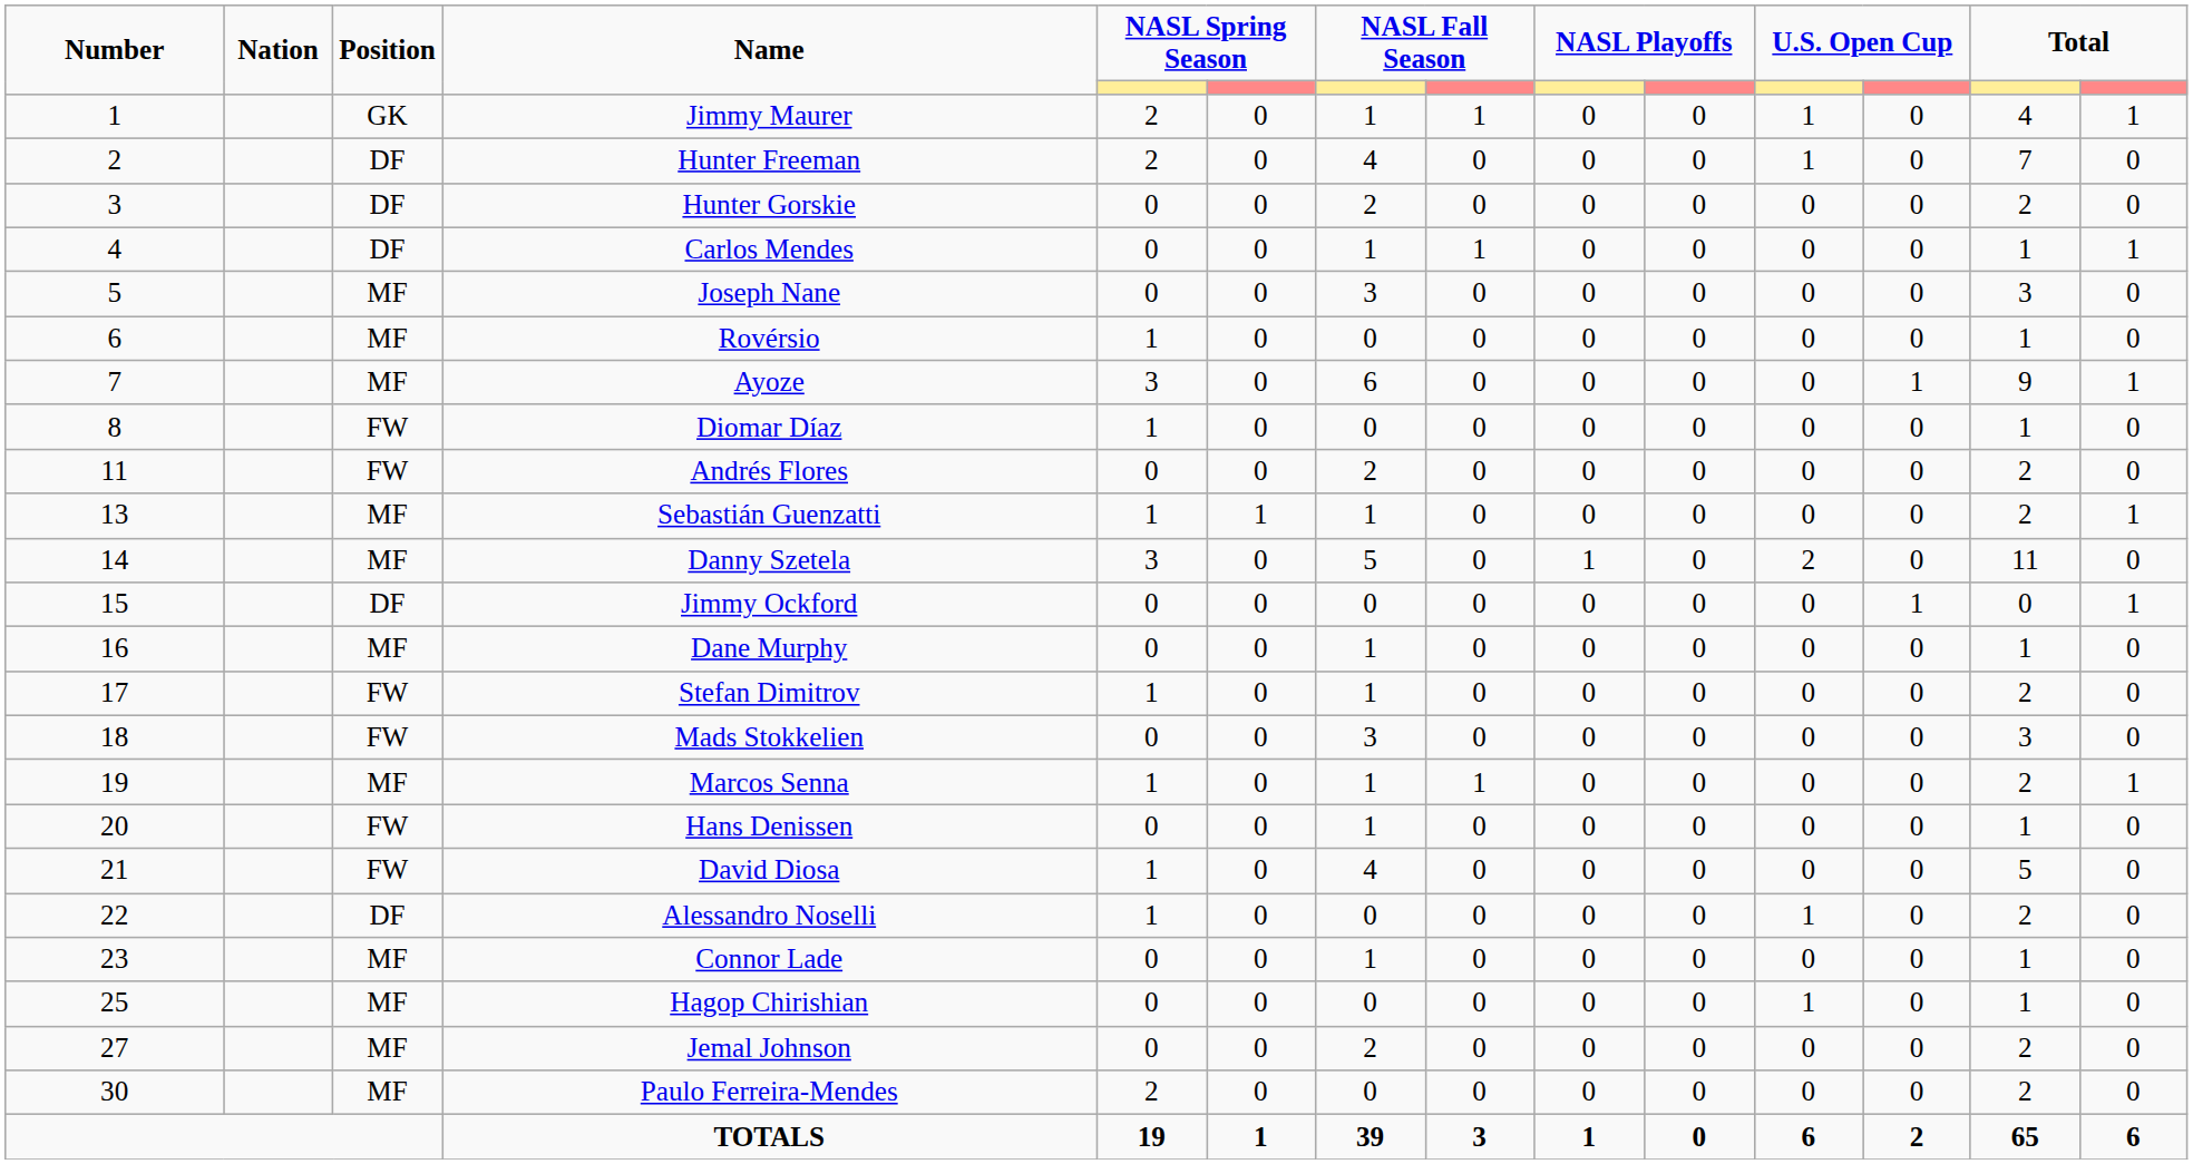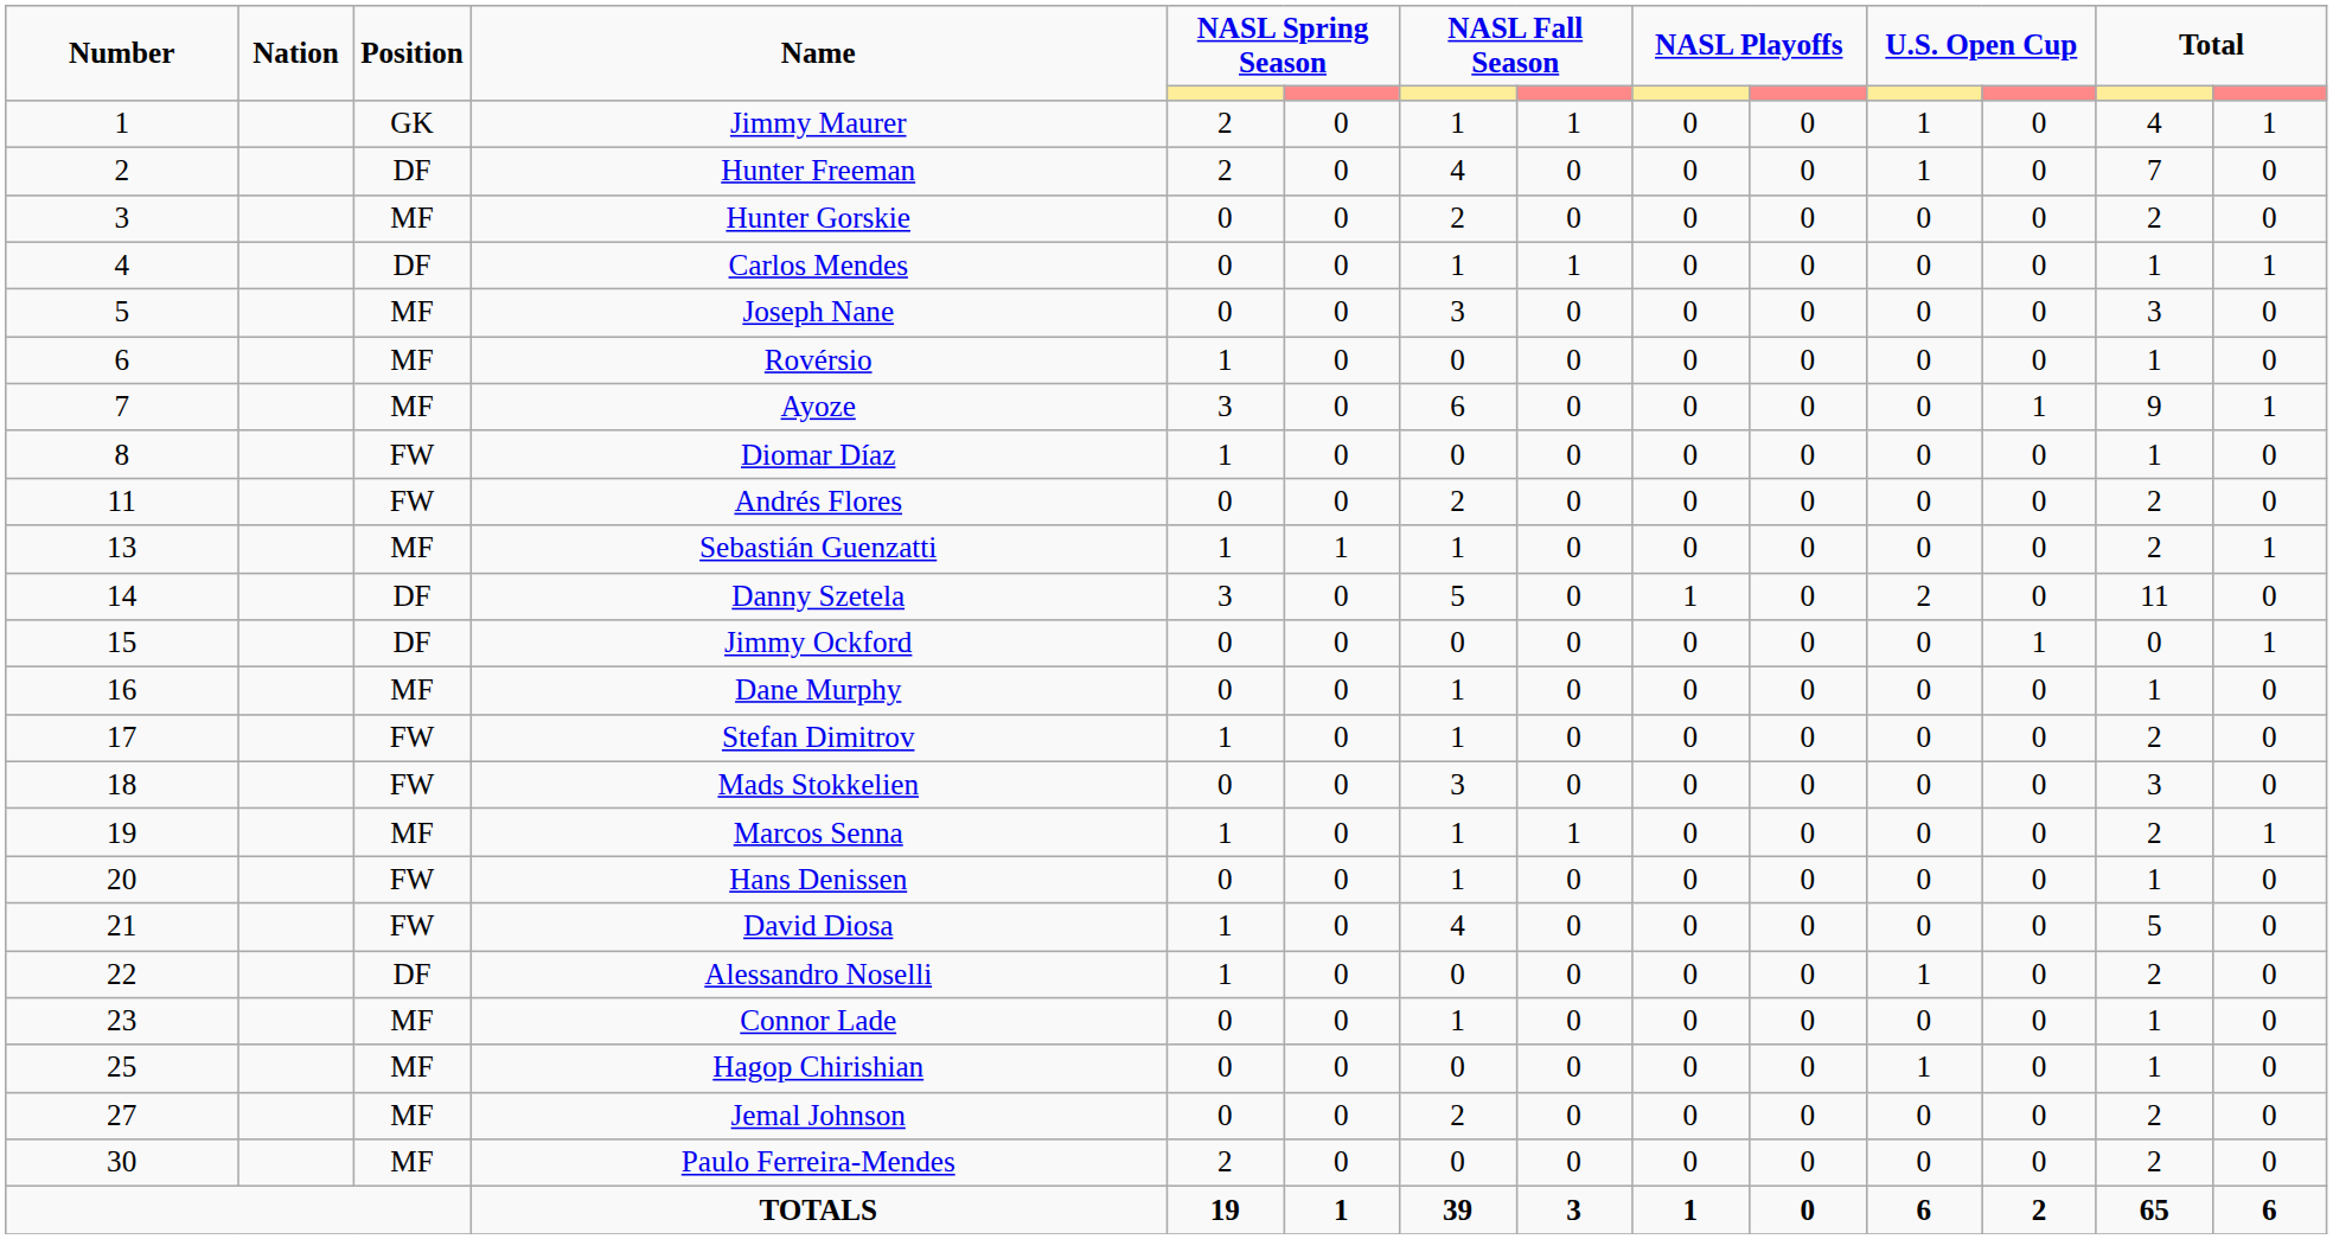 <table class="wikitable" style="font-size: 100%; text-align: center;">
 <tr>
 <td rowspan="2" width="10%" align="center"><strong>Number</strong></td>
 <td rowspan="2" width="5%" align="center"><strong>Nation</strong></td>
 <td rowspan="2" width="5%" align="center"><strong>Position</strong></td>
 <td rowspan="2" width="30%" align="center"><strong>Name</strong></td>
 <td colspan="2" align="center"><strong><a href='#'>NASL Spring Season</a></strong></td>
 <td colspan="2" align="center"><strong><a href='#'>NASL Fall Season</a></strong></td>
 <td colspan="2" align="center"><strong><a href='#'>NASL Playoffs</a></strong></td>
 <td colspan="2" align="center"><strong><a href='#'>U.S. Open Cup</a></strong></td>
 <td colspan="2" align="center"><strong>Total</strong></td>
 </tr>
 <tr>
 <th width=60 style="background: #FFEE99"></th>
 <th width=60 style="background: #FF8888"></th>
 <th width=60 style="background: #FFEE99"></th>
 <th width=60 style="background: #FF8888"></th>
 <th width=60 style="background: #FFEE99"></th>
 <th width=60 style="background: #FF8888"></th>
 <th width=60 style="background: #FFEE99"></th>
 <th width=60 style="background: #FF8888"></th>
 <th width=60 style="background: #FFEE99"></th>
 <th width=60 style="background: #FF8888"></th>
 </tr>
 <tr>
 <td>1</td>
 <td></td>
 <td>GK</td>
 <td><a href='#'>Jimmy Maurer</a></td>
 <td>2</td>
 <td>0</td>
 <td>1</td>
 <td>1</td>
 <td>0</td>
 <td>0</td>
 <td>1</td>
 <td>0</td>
 <td>4</td>
 <td>1</td>
 </tr>
 <tr>
 <td>2</td>
 <td></td>
 <td>DF</td>
 <td><a href='#'>Hunter Freeman</a></td>
 <td>2</td>
 <td>0</td>
 <td>4</td>
 <td>0</td>
 <td>0</td>
 <td>0</td>
 <td>1</td>
 <td>0</td>
 <td>7</td>
 <td>0</td>
 </tr>
 <tr>
 <td>3</td>
 <td></td>
-<td>DF</td>
+<td>MF</td>
 <td><a href='#'>Hunter Gorskie</a></td>
 <td>0</td>
 <td>0</td>
 <td>2</td>
 <td>0</td>
 <td>0</td>
 <td>0</td>
 <td>0</td>
 <td>0</td>
 <td>2</td>
 <td>0</td>
 </tr>
 <tr>
 <td>4</td>
 <td></td>
 <td>DF</td>
 <td><a href='#'>Carlos Mendes</a></td>
 <td>0</td>
 <td>0</td>
 <td>1</td>
 <td>1</td>
 <td>0</td>
 <td>0</td>
 <td>0</td>
 <td>0</td>
 <td>1</td>
 <td>1</td>
 </tr>
 <tr>
 <td>5</td>
 <td></td>
 <td>MF</td>
 <td><a href='#'>Joseph Nane</a></td>
 <td>0</td>
 <td>0</td>
 <td>3</td>
 <td>0</td>
 <td>0</td>
 <td>0</td>
 <td>0</td>
 <td>0</td>
 <td>3</td>
 <td>0</td>
 </tr>
 <tr>
 <td>6</td>
 <td></td>
 <td>MF</td>
 <td><a href='#'>Rovérsio</a></td>
 <td>1</td>
 <td>0</td>
 <td>0</td>
 <td>0</td>
 <td>0</td>
 <td>0</td>
 <td>0</td>
 <td>0</td>
 <td>1</td>
 <td>0</td>
 </tr>
 <tr>
 <td>7</td>
 <td></td>
 <td>MF</td>
 <td><a href='#'>Ayoze</a></td>
 <td>3</td>
 <td>0</td>
 <td>6</td>
 <td>0</td>
 <td>0</td>
 <td>0</td>
 <td>0</td>
 <td>1</td>
 <td>9</td>
 <td>1</td>
 </tr>
 <tr>
 <td>8</td>
 <td></td>
 <td>FW</td>
 <td><a href='#'>Diomar Díaz</a></td>
 <td>1</td>
 <td>0</td>
 <td>0</td>
 <td>0</td>
 <td>0</td>
 <td>0</td>
 <td>0</td>
 <td>0</td>
 <td>1</td>
 <td>0</td>
 </tr>
 <tr>
 <td>11</td>
 <td></td>
 <td>FW</td>
 <td><a href='#'>Andrés Flores</a></td>
 <td>0</td>
 <td>0</td>
 <td>2</td>
 <td>0</td>
 <td>0</td>
 <td>0</td>
 <td>0</td>
 <td>0</td>
 <td>2</td>
 <td>0</td>
 </tr>
 <tr>
 <td>13</td>
 <td></td>
 <td>MF</td>
 <td><a href='#'>Sebastián Guenzatti</a></td>
 <td>1</td>
 <td>1</td>
 <td>1</td>
 <td>0</td>
 <td>0</td>
 <td>0</td>
 <td>0</td>
 <td>0</td>
 <td>2</td>
 <td>1</td>
 </tr>
 <tr>
 <td>14</td>
 <td></td>
-<td>MF</td>
+<td>DF</td>
 <td><a href='#'>Danny Szetela</a></td>
 <td>3</td>
 <td>0</td>
 <td>5</td>
 <td>0</td>
 <td>1</td>
 <td>0</td>
 <td>2</td>
 <td>0</td>
 <td>11</td>
 <td>0</td>
 </tr>
 <tr>
 <td>15</td>
 <td></td>
 <td>DF</td>
 <td><a href='#'>Jimmy Ockford</a></td>
 <td>0</td>
 <td>0</td>
 <td>0</td>
 <td>0</td>
 <td>0</td>
 <td>0</td>
 <td>0</td>
 <td>1</td>
 <td>0</td>
 <td>1</td>
 </tr>
 <tr>
 <td>16</td>
 <td></td>
 <td>MF</td>
 <td><a href='#'>Dane Murphy</a></td>
 <td>0</td>
 <td>0</td>
 <td>1</td>
 <td>0</td>
 <td>0</td>
 <td>0</td>
 <td>0</td>
 <td>0</td>
 <td>1</td>
 <td>0</td>
 </tr>
 <tr>
 <td>17</td>
 <td></td>
 <td>FW</td>
 <td><a href='#'>Stefan Dimitrov</a></td>
 <td>1</td>
 <td>0</td>
 <td>1</td>
 <td>0</td>
 <td>0</td>
 <td>0</td>
 <td>0</td>
 <td>0</td>
 <td>2</td>
 <td>0</td>
 </tr>
 <tr>
 <td>18</td>
 <td></td>
 <td>FW</td>
 <td><a href='#'>Mads Stokkelien</a></td>
 <td>0</td>
 <td>0</td>
 <td>3</td>
 <td>0</td>
 <td>0</td>
 <td>0</td>
 <td>0</td>
 <td>0</td>
 <td>3</td>
 <td>0</td>
 </tr>
 <tr>
 <td>19</td>
 <td></td>
 <td>MF</td>
 <td><a href='#'>Marcos Senna</a></td>
 <td>1</td>
 <td>0</td>
 <td>1</td>
 <td>1</td>
 <td>0</td>
 <td>0</td>
 <td>0</td>
 <td>0</td>
 <td>2</td>
 <td>1</td>
 </tr>
 <tr>
 <td>20</td>
 <td></td>
 <td>FW</td>
 <td><a href='#'>Hans Denissen</a></td>
 <td>0</td>
 <td>0</td>
 <td>1</td>
 <td>0</td>
 <td>0</td>
 <td>0</td>
 <td>0</td>
 <td>0</td>
 <td>1</td>
 <td>0</td>
 </tr>
 <tr>
 <td>21</td>
 <td></td>
 <td>FW</td>
 <td><a href='#'>David Diosa</a></td>
 <td>1</td>
 <td>0</td>
 <td>4</td>
 <td>0</td>
 <td>0</td>
 <td>0</td>
 <td>0</td>
 <td>0</td>
 <td>5</td>
 <td>0</td>
 </tr>
 <tr>
 <td>22</td>
 <td></td>
 <td>DF</td>
 <td><a href='#'>Alessandro Noselli</a></td>
 <td>1</td>
 <td>0</td>
 <td>0</td>
 <td>0</td>
 <td>0</td>
 <td>0</td>
 <td>1</td>
 <td>0</td>
 <td>2</td>
 <td>0</td>
 </tr>
 <tr>
 <td>23</td>
 <td></td>
 <td>MF</td>
 <td><a href='#'>Connor Lade</a></td>
 <td>0</td>
 <td>0</td>
 <td>1</td>
 <td>0</td>
 <td>0</td>
 <td>0</td>
 <td>0</td>
 <td>0</td>
 <td>1</td>
 <td>0</td>
 </tr>
 <tr>
 <td>25</td>
 <td></td>
 <td>MF</td>
 <td><a href='#'>Hagop Chirishian</a></td>
 <td>0</td>
 <td>0</td>
 <td>0</td>
 <td>0</td>
 <td>0</td>
 <td>0</td>
 <td>1</td>
 <td>0</td>
 <td>1</td>
 <td>0</td>
 </tr>
 <tr>
 <td>27</td>
 <td></td>
 <td>MF</td>
 <td><a href='#'>Jemal Johnson</a></td>
 <td>0</td>
 <td>0</td>
 <td>2</td>
 <td>0</td>
 <td>0</td>
 <td>0</td>
 <td>0</td>
 <td>0</td>
 <td>2</td>
 <td>0</td>
 </tr>
 <tr>
 <td>30</td>
 <td></td>
 <td>MF</td>
 <td><a href='#'>Paulo Ferreira-Mendes</a></td>
 <td>2</td>
 <td>0</td>
 <td>0</td>
 <td>0</td>
 <td>0</td>
 <td>0</td>
 <td>0</td>
 <td>0</td>
 <td>2</td>
 <td>0</td>
 </tr>
 <tr>
 <td colspan="3"></td>
 <td><strong>TOTALS</strong></td>
 <td><strong>19</strong></td>
 <td><strong>1</strong></td>
 <td><strong>39</strong></td>
 <td><strong>3</strong></td>
 <td><strong>1</strong></td>
 <td><strong>0</strong></td>
 <td><strong>6</strong></td>
 <td><strong>2</strong></td>
 <td><strong>65</strong></td>
 <td><strong>6</strong></td>
 </tr>
 </table>
